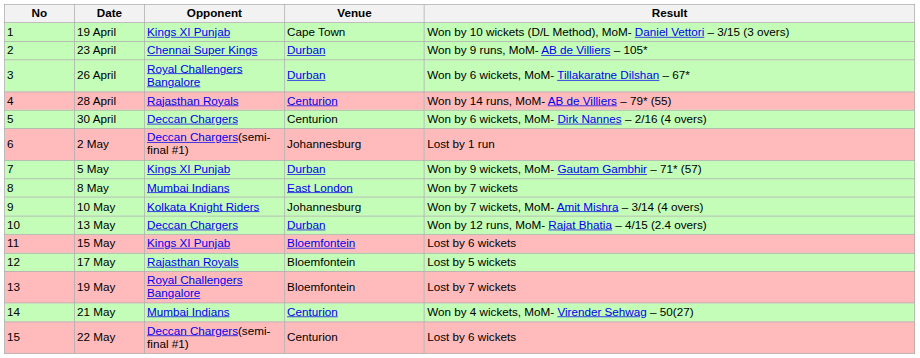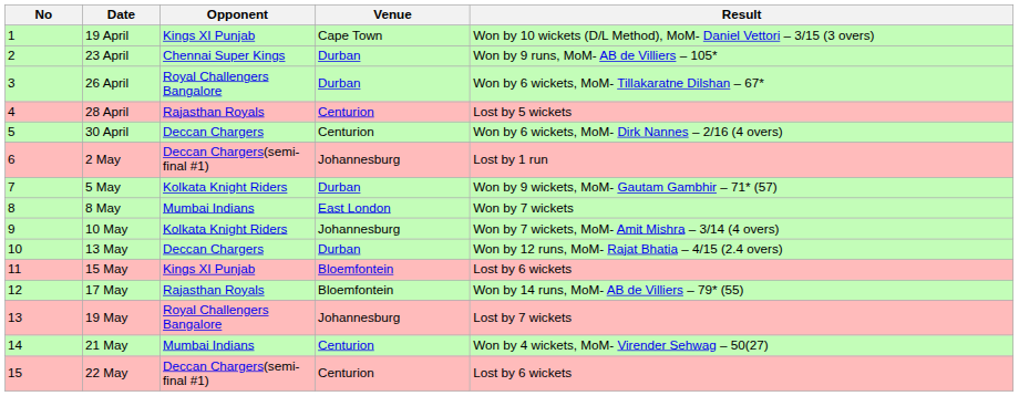 <table class="wikitable sortable">
 <tr>
 <th style="width:5%;">No</th>
 <th style="width:5%;">Date</th>
 <th style="width:10%;">Opponent</th>
 <th style="width:10%;">Venue</th>
 <th style="width:35%;">Result</th>
 </tr>
 <tr style="background:#c3fdb8;">
 <td>1</td>
 <td>19 April</td>
 <td><a href='#'>Kings XI Punjab</a></td>
 <td>Cape Town</td>
 <td>Won by 10 wickets (D/L Method), MoM- <a href='#'>Daniel Vettori</a> – 3/15 (3 overs)</td>
 </tr>
 <tr style="background:#c3fdb8;">
 <td>2</td>
 <td>23 April</td>
 <td><a href='#'>Chennai Super Kings</a></td>
 <td><a href='#'>Durban</a></td>
 <td>Won by 9 runs, MoM-  <a href='#'>AB de Villiers</a> – 105*</td>
 </tr>
 <tr style="background:#c3fdb8;">
 <td>3</td>
 <td>26 April</td>
 <td><a href='#'>Royal Challengers Bangalore</a></td>
 <td><a href='#'>Durban</a></td>
 <td>Won by 6 wickets, MoM-  <a href='#'>Tillakaratne Dilshan</a> – 67*</td>
 </tr>
 <tr style="background:#fbb;">
 <td>4</td>
 <td>28 April</td>
 <td><a href='#'>Rajasthan Royals</a></td>
 <td><a href='#'>Centurion</a></td>
-<td>Won by 14 runs, MoM-  <a href='#'>AB de Villiers</a> – 79* (55)</td>
+<td>Lost by 5 wickets</td>
 </tr>
 <tr style="background:#c3fdb8;">
 <td>5</td>
 <td>30 April</td>
 <td><a href='#'>Deccan Chargers</a></td>
 <td>Centurion</td>
 <td>Won by 6 wickets, MoM-  <a href='#'>Dirk Nannes</a> – 2/16 (4 overs)</td>
 </tr>
 <tr style="background:#fbb;">
 <td>6</td>
 <td>2 May</td>
 <td><a href='#'>Deccan Chargers</a>(semi-final #1)</td>
 <td>Johannesburg</td>
 <td>Lost by 1 run</td>
 </tr>
 <tr style="background:#c3fdb8;">
 <td>7</td>
 <td>5 May</td>
-<td><a href='#'>Kings XI Punjab</a></td>
+<td><a href='#'>Kolkata Knight Riders</a></td>
 <td><a href='#'>Durban</a></td>
 <td>Won by 9 wickets, MoM-  <a href='#'>Gautam Gambhir</a> – 71* (57)</td>
 </tr>
 <tr style="background:#c3fdb8;">
 <td>8</td>
 <td>8 May</td>
 <td><a href='#'>Mumbai Indians</a></td>
 <td><a href='#'>East London</a></td>
 <td>Won by 7 wickets</td>
 </tr>
 <tr style="background:#c3fdb8;"MoM-  >
 <td>9</td>
 <td>10 May</td>
 <td><a href='#'>Kolkata Knight Riders</a></td>
 <td>Johannesburg</td>
 <td>Won by 7 wickets, MoM-  <a href='#'>Amit Mishra</a> – 3/14 (4 overs)</td>
 </tr>
 <tr style="background:#c3fdb8;">
 <td>10</td>
 <td>13 May</td>
 <td><a href='#'>Deccan Chargers</a></td>
 <td><a href='#'>Durban</a></td>
 <td>Won by 12 runs, MoM-  <a href='#'>Rajat Bhatia</a> – 4/15 (2.4 overs)</td>
 </tr>
 <tr style="background:#fbb;">
 <td>11</td>
 <td>15 May</td>
 <td><a href='#'>Kings XI Punjab</a></td>
 <td><a href='#'>Bloemfontein</a></td>
 <td>Lost by 6 wickets</td>
 </tr>
 <tr style="background:#c3fdb8;">
 <td>12</td>
 <td>17 May</td>
 <td><a href='#'>Rajasthan Royals</a></td>
 <td>Bloemfontein</td>
-<td>Lost by 5 wickets</td>
+<td>Won by 14 runs, MoM-  <a href='#'>AB de Villiers</a> – 79* (55)</td>
 </tr>
 <tr style="background:#fbb;">
 <td>13</td>
 <td>19 May</td>
 <td><a href='#'>Royal Challengers Bangalore</a></td>
-<td>Bloemfontein</td>
+<td>Johannesburg</td>
 <td>Lost by 7 wickets</td>
 </tr>
 <tr style="background:#c3fdb8;">
 <td>14</td>
 <td>21 May</td>
 <td><a href='#'>Mumbai Indians</a></td>
 <td><a href='#'>Centurion</a></td>
 <td>Won by 4 wickets, MoM-  <a href='#'>Virender Sehwag</a> – 50(27)</td>
 </tr>
 <tr style="background:#fbb;">
 <td>15</td>
 <td>22 May</td>
 <td><a href='#'>Deccan Chargers</a>(semi-final #1)</td>
 <td>Centurion</td>
 <td>Lost by 6 wickets</td>
 </tr>
 </table>
